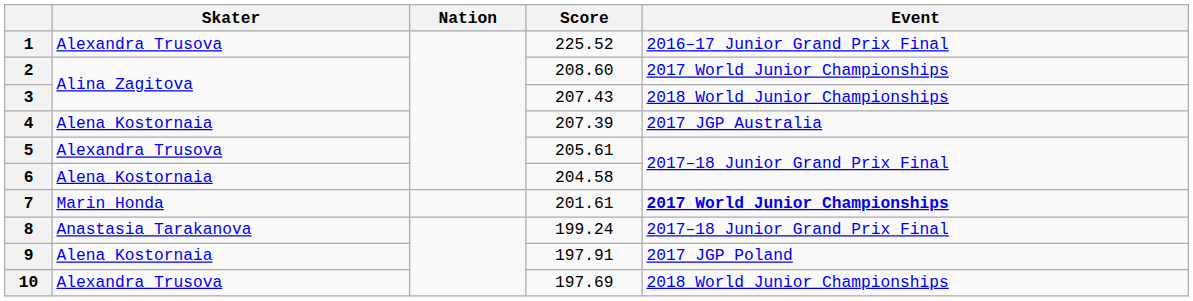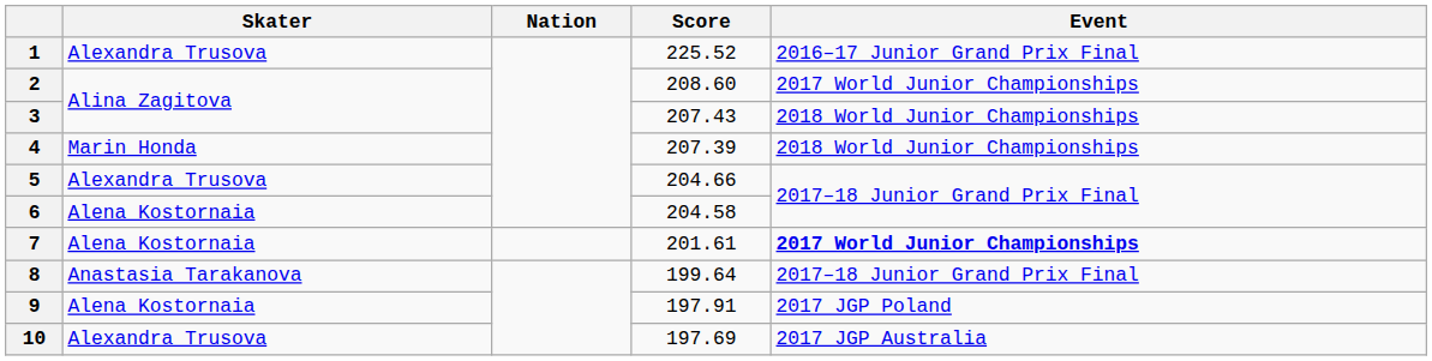 <table class="wikitable unsortable" style="text-align:left; width:75%">
 <tr>
 <th scope="col"></th>
 <th scope="col">Skater</th>
 <th scope="col">Nation</th>
 <th scope="col">Score</th>
 <th scope="col">Event</th>
 </tr>
 <tr>
 <th scope="row">1</th>
 <td><a href='#'>Alexandra Trusova</a></td>
 <td rowspan="6"></td>
 <td style="text-align:center">225.52</td>
 <td><a href='#'>2016–17 Junior Grand Prix Final</a></td>
 </tr>
 <tr>
 <th scope="row">2</th>
 <td rowspan="2"><a href='#'>Alina Zagitova</a></td>
 <td style="text-align:center">208.60</td>
 <td><a href='#'>2017 World Junior Championships</a></td>
 </tr>
 <tr>
 <th scope="row">3</th>
 <td style="text-align:center">207.43</td>
 <td><a href='#'>2018 World Junior Championships</a></td>
 </tr>
 <tr>
 <th scope="row">4</th>
-<td><a href='#'>Alena Kostornaia</a></td>
+<td><a href='#'>Marin Honda</a></td>
 <td style="text-align:center">207.39</td>
-<td><a href='#'>2017 JGP Australia</a></td>
+<td><a href='#'>2018 World Junior Championships</a></td>
 </tr>
 <tr>
 <th scope="row">5</th>
 <td><a href='#'>Alexandra Trusova</a></td>
-<td style="text-align:center">205.61</td>
+<td style="text-align:center">204.66</td>
 <td rowspan="2"><a href='#'>2017–18 Junior Grand Prix Final</a></td>
 </tr>
 <tr>
 <th scope="row">6</th>
 <td><a href='#'>Alena Kostornaia</a></td>
 <td style="text-align:center">204.58</td>
 </tr>
 <tr>
 <th scope="row">7</th>
-<td><a href='#'>Marin Honda</a></td>
+<td><a href='#'>Alena Kostornaia</a></td>
 <td></td>
 <td style="text-align:center">201.61</td>
 <td><strong><a href='#'>2017 World Junior Championships</a></strong></td>
 </tr>
 <tr>
 <th scope="row">8</th>
 <td><a href='#'>Anastasia Tarakanova</a></td>
 <td rowspan="3"></td>
-<td style="text-align:center">199.24</td>
+<td style="text-align:center">199.64</td>
 <td><a href='#'>2017–18 Junior Grand Prix Final</a></td>
 </tr>
 <tr>
 <th scope="row">9</th>
 <td><a href='#'>Alena Kostornaia</a></td>
 <td style="text-align:center">197.91</td>
 <td><a href='#'>2017 JGP Poland</a></td>
 </tr>
 <tr>
 <th scope="row">10</th>
 <td><a href='#'>Alexandra Trusova</a></td>
 <td style="text-align:center">197.69</td>
-<td><a href='#'>2018 World Junior Championships</a></td>
+<td><a href='#'>2017 JGP Australia</a></td>
 </tr>
 </table>
